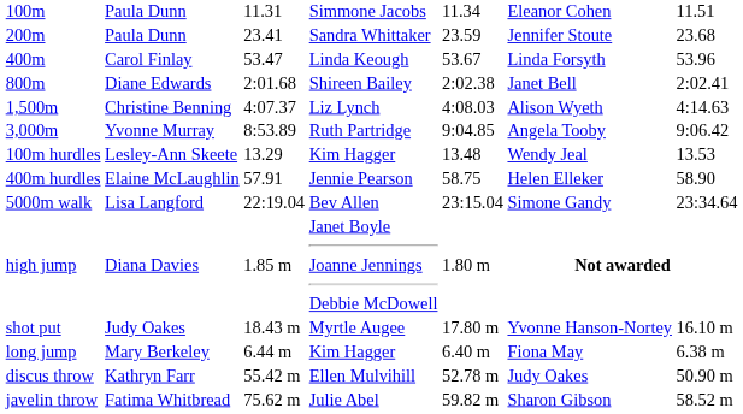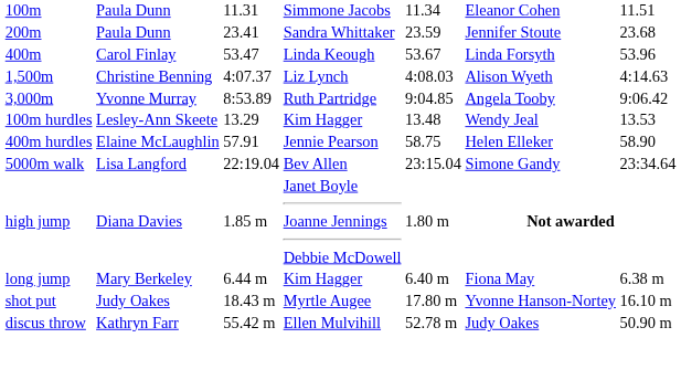 <table>
 <tr>
 <td><a href='#'>100m</a></td>
 <td><a href='#'>Paula Dunn</a></td>
 <td>11.31</td>
 <td><a href='#'>Simmone Jacobs</a></td>
 <td>11.34</td>
 <td><a href='#'>Eleanor Cohen</a></td>
 <td>11.51</td>
 </tr>
 <tr>
 <td><a href='#'>200m</a></td>
 <td><a href='#'>Paula Dunn</a></td>
 <td>23.41</td>
 <td> <a href='#'>Sandra Whittaker</a></td>
 <td>23.59</td>
 <td><a href='#'>Jennifer Stoute</a></td>
 <td>23.68</td>
 </tr>
 <tr>
 <td><a href='#'>400m</a></td>
 <td><a href='#'>Carol Finlay</a></td>
 <td>53.47</td>
 <td><a href='#'>Linda Keough</a></td>
 <td>53.67</td>
 <td><a href='#'>Linda Forsyth</a></td>
 <td>53.96</td>
-</tr>
-<tr>
-<td><a href='#'>800m</a></td>
-<td><a href='#'>Diane Edwards</a></td>
-<td>2:01.68</td>
-<td><a href='#'>Shireen Bailey</a></td>
-<td>2:02.38</td>
-<td><a href='#'>Janet Bell</a></td>
-<td>2:02.41</td>
 </tr>
 <tr>
 <td><a href='#'>1,500m</a></td>
 <td><a href='#'>Christine Benning</a></td>
 <td>4:07.37</td>
 <td> <a href='#'>Liz Lynch</a></td>
 <td>4:08.03</td>
 <td><a href='#'>Alison Wyeth</a></td>
 <td>4:14.63</td>
 </tr>
 <tr>
 <td><a href='#'>3,000m</a></td>
 <td> <a href='#'>Yvonne Murray</a></td>
 <td>8:53.89</td>
 <td><a href='#'>Ruth Partridge</a></td>
 <td>9:04.85</td>
 <td> <a href='#'>Angela Tooby</a></td>
 <td>9:06.42</td>
 </tr>
 <tr>
 <td><a href='#'>100m hurdles</a></td>
 <td><a href='#'>Lesley-Ann Skeete</a></td>
 <td>13.29</td>
 <td><a href='#'>Kim Hagger</a></td>
 <td>13.48</td>
 <td><a href='#'>Wendy Jeal</a></td>
 <td>13.53</td>
 </tr>
 <tr>
 <td><a href='#'>400m hurdles</a></td>
 <td> <a href='#'>Elaine McLaughlin</a></td>
 <td>57.91</td>
 <td><a href='#'>Jennie Pearson</a></td>
 <td>58.75</td>
 <td><a href='#'>Helen Elleker</a></td>
 <td>58.90</td>
 </tr>
 <tr>
 <td><a href='#'>5000m walk</a></td>
 <td><a href='#'>Lisa Langford</a></td>
 <td>22:19.04</td>
 <td><a href='#'>Bev Allen</a></td>
 <td>23:15.04</td>
 <td><a href='#'>Simone Gandy</a></td>
 <td>23:34.64</td>
 </tr>
 <tr>
 <td><a href='#'>high jump</a></td>
 <td><a href='#'>Diana Davies</a></td>
 <td>1.85 m</td>
 <td> <a href='#'>Janet Boyle</a><hr><a href='#'>Joanne Jennings</a><hr><a href='#'>Debbie McDowell</a></td>
 <td>1.80 m</td>
 <th colspan=2>Not awarded</th>
 </tr>
 <tr>
+<td><a href='#'>long jump</a></td>
+<td><a href='#'>Mary Berkeley</a></td>
+<td>6.44 m</td>
+<td><a href='#'>Kim Hagger</a></td>
+<td>6.40 m</td>
+<td><a href='#'>Fiona May</a></td>
+<td>6.38 m</td>
+</tr>
+<tr>
 <td><a href='#'>shot put</a></td>
 <td><a href='#'>Judy Oakes</a></td>
 <td>18.43 m</td>
 <td><a href='#'>Myrtle Augee</a></td>
 <td>17.80 m</td>
 <td><a href='#'>Yvonne Hanson-Nortey</a></td>
 <td>16.10 m</td>
-</tr>
-<tr>
-<td><a href='#'>long jump</a></td>
-<td><a href='#'>Mary Berkeley</a></td>
-<td>6.44 m</td>
-<td><a href='#'>Kim Hagger</a></td>
-<td>6.40 m</td>
-<td><a href='#'>Fiona May</a></td>
-<td>6.38 m</td>
 </tr>
 <tr>
 <td><a href='#'>discus throw</a></td>
 <td><a href='#'>Kathryn Farr</a></td>
 <td>55.42 m</td>
 <td><a href='#'>Ellen Mulvihill</a></td>
 <td>52.78 m</td>
 <td><a href='#'>Judy Oakes</a></td>
 <td>50.90 m</td>
 </tr>
-<tr>
-<td><a href='#'>javelin throw</a></td>
-<td><a href='#'>Fatima Whitbread</a></td>
-<td>75.62 m</td>
-<td><a href='#'>Julie Abel</a></td>
-<td>59.82 m</td>
-<td><a href='#'>Sharon Gibson</a></td>
-<td>58.52 m</td>
-</tr>
 </table>
